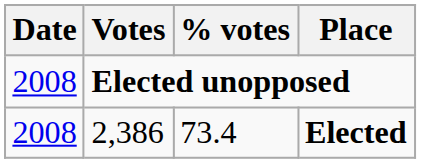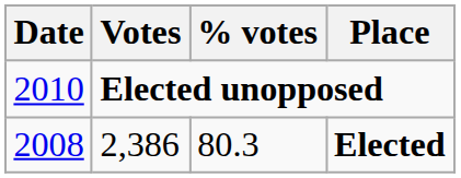 <table class="wikitable">
 <tr>
 <th>Date</th>
 <th>Votes</th>
 <th>% votes</th>
 <th>Place</th>
 </tr>
 <tr>
-<td><a href='#'>2008</a></td>
+<td><a href='#'>2010</a></td>
 <td colspan = "3"><strong>Elected unopposed</strong></td>
 </tr>
 <tr>
 <td><a href='#'>2008</a></td>
 <td>2,386</td>
-<td>73.4</td>
+<td>80.3</td>
 <td><strong>Elected</strong></td>
 </tr>
 </table>
